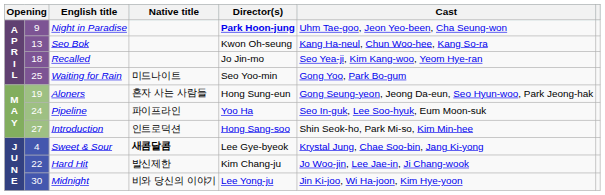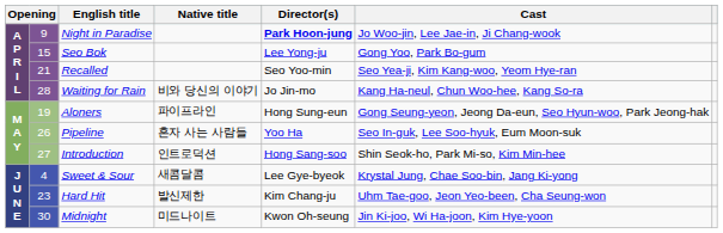 <table class="wikitable sortable">
 <tr style="background:#b0e0e6; text-align:center">
 <th colspan="2">Opening</th>
 <th>English title</th>
 <th>Native title</th>
 <th>Director(s)</th>
 <th>Cast</th>
 <th class="unsortable"></th>
 </tr>
 <tr>
 <th rowspan="4" style="text-align:center; background:#604071; color:white;">A<br>P<br>R<br>I<br>L</th>
 <td rowspan="1" style="text-align:center; background:#7D5494; color:white;">9</td>
 <td><em><a href='#'>Night in Paradise</a></em></td>
 <td></td>
 <td><strong><a href='#'>Park Hoon-jung</a></strong></td>
-<td><a href='#'>Uhm Tae-goo</a>, <a href='#'>Jeon Yeo-been</a>, <a href='#'>Cha Seung-won</a></td>
+<td><a href='#'>Jo Woo-jin</a>, <a href='#'>Lee Jae-in</a>, <a href='#'>Ji Chang-wook</a></td>
 <td></td>
 </tr>
 <tr>
-<td rowspan="1" style="text-align:center; background:#7D5494; color:white;">13</td>
+<td rowspan="1" style="text-align:center; background:#7D5494; color:white;">15</td>
 <td><em><a href='#'>Seo Bok</a></em></td>
 <td></td>
-<td>Kwon Oh-seung</td>
-<td><a href='#'>Kang Ha-neul</a>, <a href='#'>Chun Woo-hee</a>, <a href='#'>Kang So-ra</a></td>
+<td><a href='#'>Lee Yong-ju</a></td>
+<td><a href='#'>Gong Yoo</a>, <a href='#'>Park Bo-gum</a></td>
 <td></td>
 </tr>
 <tr>
-<td rowspan="1" style="text-align:center; background:#7D5494; color:white;">18</td>
+<td rowspan="1" style="text-align:center; background:#7D5494; color:white;">21</td>
 <td><em><a href='#'>Recalled</a></em></td>
 <td></td>
-<td>Jo Jin-mo</td>
+<td>Seo Yoo-min</td>
 <td><a href='#'>Seo Yea-ji</a>, <a href='#'>Kim Kang-woo</a>, <a href='#'>Yeom Hye-ran</a></td>
 <td></td>
 </tr>
 <tr>
-<td rowspan="1" style="text-align:center; background:#7D5494; color:white;">25</td>
+<td rowspan="1" style="text-align:center; background:#7D5494; color:white;">28</td>
 <td><em><a href='#'>Waiting for Rain</a></em></td>
-<td>미드나이트</td>
-<td>Seo Yoo-min</td>
-<td><a href='#'>Gong Yoo</a>, <a href='#'>Park Bo-gum</a></td>
+<td>비와 당신의 이야기</td>
+<td>Jo Jin-mo</td>
+<td><a href='#'>Kang Ha-neul</a>, <a href='#'>Chun Woo-hee</a>, <a href='#'>Kang So-ra</a></td>
 <td></td>
 </tr>
 <tr>
 <th rowspan="3" style="text-align:center; background:#82AE5E; color:white;">M<br>A<br>Y</th>
 <td rowspan="1" style="text-align:center; background:#9EC083; color:white;">19</td>
 <td><em><a href='#'>Aloners</a></em></td>
-<td>혼자 사는 사람들</td>
+<td>파이프라인</td>
 <td>Hong Sung-eun</td>
 <td><a href='#'>Gong Seung-yeon</a>, Jeong Da-eun, <a href='#'>Seo Hyun-woo</a>, Park Jeong-hak</td>
 <td></td>
 </tr>
 <tr>
-<td rowspan="1" style="text-align:center; background:#9EC083; color:white;">24</td>
+<td rowspan="1" style="text-align:center; background:#9EC083; color:white;">26</td>
 <td><em><a href='#'>Pipeline</a></em></td>
-<td>파이프라인</td>
+<td>혼자 사는 사람들</td>
 <td><a href='#'>Yoo Ha</a></td>
 <td><a href='#'>Seo In-guk</a>, <a href='#'>Lee Soo-hyuk</a>, Eum Moon-suk</td>
 <td></td>
 </tr>
 <tr>
 <td rowspan="1" style="text-align:center; background:#9EC083; color:white;">27</td>
 <td><em><a href='#'>Introduction</a></em></td>
 <td>인트로덕션</td>
 <td><a href='#'>Hong Sang-soo</a></td>
 <td>Shin Seok-ho, Park Mi-so, <a href='#'>Kim Min-hee</a></td>
 <td></td>
 </tr>
 <tr>
 <th rowspan="3" style="text-align:center; background:#324081; color:white;">J<br>U<br>N<br>E</th>
 <td rowspan="1" style="text-align:center; background:#4457AE; color:white;">4</td>
 <td><em><a href='#'>Sweet & Sour</a></em></td>
-<td><strong>새콤달콤</strong></td>
+<td>새콤달콤</td>
 <td>Lee Gye-byeok</td>
 <td><a href='#'>Krystal Jung</a>, <a href='#'>Chae Soo-bin</a>, <a href='#'>Jang Ki-yong</a></td>
 <td></td>
 </tr>
 <tr>
-<td rowspan="1" style="text-align:center; background:#4457AE; color:white;">22</td>
+<td rowspan="1" style="text-align:center; background:#4457AE; color:white;">23</td>
 <td><em><a href='#'>Hard Hit</a></em></td>
 <td>발신제한</td>
 <td>Kim Chang-ju</td>
-<td><a href='#'>Jo Woo-jin</a>, <a href='#'>Lee Jae-in</a>, <a href='#'>Ji Chang-wook</a></td>
+<td><a href='#'>Uhm Tae-goo</a>, <a href='#'>Jeon Yeo-been</a>, <a href='#'>Cha Seung-won</a></td>
 <td></td>
 </tr>
 <tr>
 <td rowspan="1" style="text-align:center; background:#4457AE; color:white;">30</td>
 <td><em><a href='#'>Midnight</a></em></td>
-<td>비와 당신의 이야기</td>
-<td><a href='#'>Lee Yong-ju</a></td>
+<td>미드나이트</td>
+<td>Kwon Oh-seung</td>
 <td><a href='#'>Jin Ki-joo</a>, <a href='#'>Wi Ha-joon</a>, <a href='#'>Kim Hye-yoon</a></td>
 <td></td>
 </tr>
 </table>
